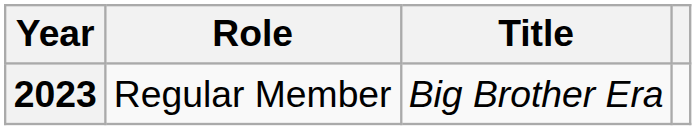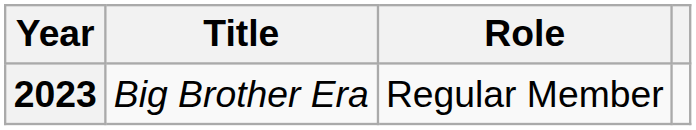 <table class="wikitable sortable plainrowheaders">
 <tr>
 <th scope="col">Year</th>
+<th scope="col">Title</th>
 <th scope="col">Role</th>
-<th scope="col">Title</th>
 <th scope="col" class="unsortable"></th>
 </tr>
 <tr>
 <th scope="row">2023</th>
+<td><em>Big Brother Era</em>  </td>
 <td>Regular Member</td>
-<td><em>Big Brother Era</em>  </td>
 <td style="text-align:center"></td>
 </tr>
 </table>
